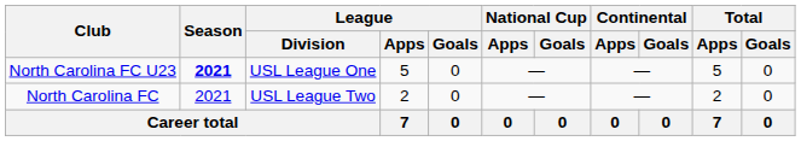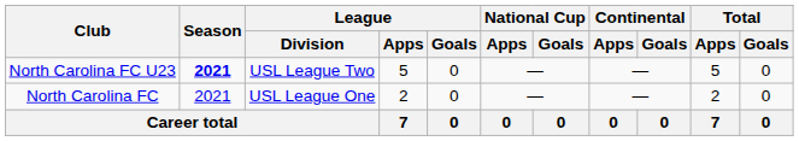 <table class=wikitable style=text-align:center>
 <tr>
 <th rowspan=2>Club</th>
 <th rowspan=2>Season</th>
 <th colspan=3>League</th>
 <th colspan=2>National Cup</th>
 <th colspan=2>Continental</th>
 <th colspan=2>Total</th>
 </tr>
 <tr>
 <th>Division</th>
 <th>Apps</th>
 <th>Goals</th>
 <th>Apps</th>
 <th>Goals</th>
 <th>Apps</th>
 <th>Goals</th>
 <th>Apps</th>
 <th>Goals</th>
 </tr>
 <tr>
 <td rowspan=1><a href='#'>North Carolina FC U23</a></td>
 <td><strong><a href='#'>2021</a></strong></td>
-<td><a href='#'>USL League One</a></td>
+<td><a href='#'>USL League Two</a></td>
 <td>5</td>
 <td>0</td>
 <td colspan=2>—</td>
 <td colspan=2>—</td>
 <td>5</td>
 <td>0</td>
 </tr>
 <tr>
 <td rowspan=1><a href='#'>North Carolina FC</a></td>
 <td><a href='#'>2021</a></td>
-<td><a href='#'>USL League Two</a></td>
+<td><a href='#'>USL League One</a></td>
 <td>2</td>
 <td>0</td>
 <td colspan=2>—</td>
 <td colspan=2>—</td>
 <td>2</td>
 <td>0</td>
 </tr>
 <tr>
 <th colspan=3>Career total</th>
 <th>7</th>
 <th>0</th>
 <th>0</th>
 <th>0</th>
 <th>0</th>
 <th>0</th>
 <th>7</th>
 <th>0</th>
 </tr>
 </table>
